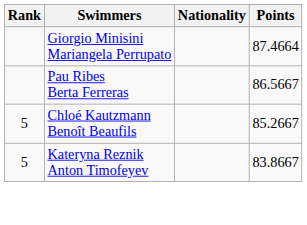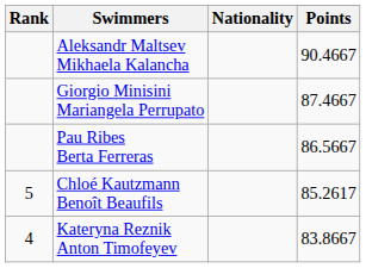 <table class="wikitable sortable" style="text-align:center">
 <tr>
 <th rowspan=2>Rank</th>
 <th rowspan=2>Swimmers</th>
 <th rowspan=2>Nationality</th>
 </tr>
 <tr>
 <th>Points</th>
 </tr>
 <tr>
 <td></td>
+<td align=left><a href='#'>Aleksandr Maltsev</a><br><a href='#'>Mikhaela Kalancha</a></td>
+<td align=left></td>
+<td>90.4667</td>
+</tr>
+<tr>
+<td></td>
 <td align=left><a href='#'>Giorgio Minisini</a><br><a href='#'>Mariangela Perrupato</a></td>
 <td align=left></td>
-<td>87.4664</td>
+<td>87.4667</td>
 </tr>
 <tr>
 <td></td>
 <td align=left><a href='#'>Pau Ribes</a><br><a href='#'>Berta Ferreras</a></td>
 <td align=left></td>
 <td>86.5667</td>
 </tr>
 <tr>
 <td>5</td>
 <td align=left><a href='#'>Chloé Kautzmann</a><br><a href='#'>Benoît Beaufils</a></td>
 <td align=left></td>
-<td>85.2667</td>
+<td>85.2617</td>
 </tr>
 <tr>
-<td>5</td>
+<td>4</td>
 <td align=left><a href='#'>Kateryna Reznik</a><br><a href='#'>Anton Timofeyev</a></td>
 <td align=left></td>
 <td>83.8667</td>
 </tr>
 </table>
